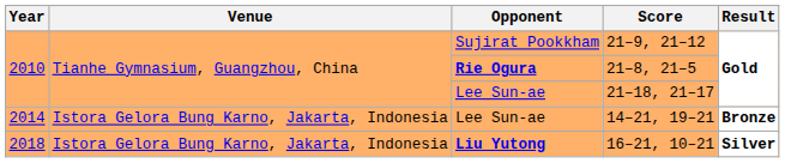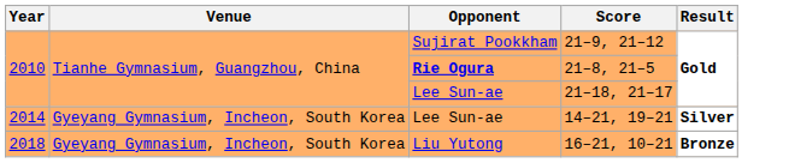 <table class="sortable wikitable" style="font-size: 90%;">
 <tr>
 <th>Year</th>
 <th>Venue</th>
 <th>Opponent</th>
 <th>Score</th>
 <th>Result</th>
 </tr>
 <tr style="background:#FFB069">
 <td rowspan="3" align="center"><a href='#'>2010</a></td>
 <td rowspan="3" align="left"><a href='#'>Tianhe Gymnasium</a>, <a href='#'>Guangzhou</a>, China</td>
 <td> <a href='#'>Sujirat Pookkham</a></td>
 <td>21–9, 21–12</td>
 <td rowspan="3" style="text-align:left; background:white"> <strong>Gold</strong></td>
 </tr>
 <tr style="background:#FFB069">
 <td><strong> <a href='#'>Rie Ogura</a></strong></td>
 <td>21–8, 21–5</td>
 </tr>
 <tr style="background:#FFB069">
 <td> <a href='#'>Lee Sun-ae</a></td>
 <td>21–18, 21–17</td>
 </tr>
 <tr style="background:#FFB069">
 <td align="center"><a href='#'>2014</a></td>
-<td align="left"><a href='#'>Istora Gelora Bung Karno</a>, <a href='#'>Jakarta</a>, Indonesia</td>
+<td align="left"><a href='#'>Gyeyang Gymnasium</a>, <a href='#'>Incheon</a>, South Korea</td>
 <td align="left"> Lee Sun-ae</td>
 <td align="left">14–21, 19–21</td>
-<td style="text-align:left; background:white"> <strong>Bronze</strong></td>
+<td style="text-align:left; background:white"> <strong>Silver</strong></td>
 </tr>
 <tr style="background:#FFB069">
 <td align="center"><a href='#'>2018</a></td>
-<td align="left"><a href='#'>Istora Gelora Bung Karno</a>, <a href='#'>Jakarta</a>, Indonesia</td>
-<td align="left"><strong> <a href='#'>Liu Yutong</a></strong></td>
+<td align="left"><a href='#'>Gyeyang Gymnasium</a>, <a href='#'>Incheon</a>, South Korea</td>
+<td align="left"> <a href='#'>Liu Yutong</a></td>
 <td align="left">16–21, 10–21</td>
-<td style="text-align:left; background:white"> <strong>Silver</strong></td>
+<td style="text-align:left; background:white"> <strong>Bronze</strong></td>
 </tr>
 </table>
